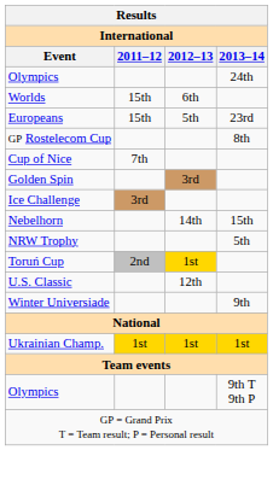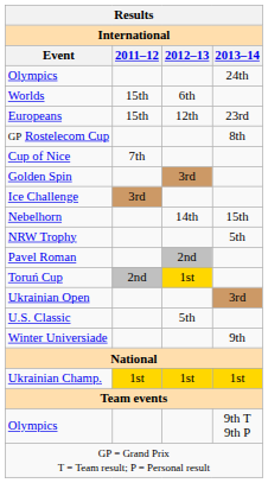 <table class="wikitable" style="text-align:center">
 <tr>
 <th colspan=4 align=center><strong>Results</strong></th>
 </tr>
 <tr>
 <th style="background-color: #ffdead; " colspan=4 align=center><strong>International</strong></th>
 </tr>
 <tr>
 <th>Event</th>
 <th><a href='#'>2011–12</a></th>
 <th><a href='#'>2012–13</a></th>
 <th><a href='#'>2013–14</a></th>
 </tr>
 <tr>
 <td align=left><a href='#'>Olympics</a></td>
 <td></td>
 <td></td>
 <td>24th</td>
 </tr>
 <tr>
 <td align=left><a href='#'>Worlds</a></td>
 <td>15th</td>
 <td>6th</td>
 <td></td>
 </tr>
 <tr>
 <td align=left><a href='#'>Europeans</a></td>
 <td>15th</td>
-<td>5th</td>
+<td>12th</td>
 <td>23rd</td>
 </tr>
 <tr>
 <td align=left><small>GP</small> <a href='#'>Rostelecom Cup</a></td>
 <td></td>
 <td></td>
 <td>8th</td>
 </tr>
 <tr>
 <td align=left><a href='#'>Cup of Nice</a></td>
 <td>7th</td>
 <td></td>
 <td></td>
 </tr>
 <tr>
 <td align=left><a href='#'>Golden Spin</a></td>
 <td></td>
 <td bgcolor=cc9966>3rd</td>
 <td></td>
 </tr>
 <tr>
 <td align=left><a href='#'>Ice Challenge</a></td>
 <td bgcolor=cc9966>3rd</td>
 <td></td>
 <td></td>
 </tr>
 <tr>
 <td align=left><a href='#'>Nebelhorn</a></td>
 <td></td>
 <td>14th</td>
 <td>15th</td>
 </tr>
 <tr>
 <td align=left><a href='#'>NRW Trophy</a></td>
 <td></td>
 <td></td>
 <td>5th</td>
 </tr>
 <tr>
+<td align=left><a href='#'>Pavel Roman</a></td>
+<td></td>
+<td bgcolor=silver>2nd</td>
+<td></td>
+</tr>
+<tr>
 <td align=left><a href='#'>Toruń Cup</a></td>
 <td bgcolor=silver>2nd</td>
 <td bgcolor=gold>1st</td>
 <td></td>
 </tr>
 <tr>
+<td align=left><a href='#'>Ukrainian Open</a></td>
+<td></td>
+<td></td>
+<td bgcolor=cc9966>3rd</td>
+</tr>
+<tr>
 <td align=left><a href='#'>U.S. Classic</a></td>
 <td></td>
-<td>12th</td>
+<td>5th</td>
 <td></td>
 </tr>
 <tr>
 <td align=left><a href='#'>Winter Universiade</a></td>
 <td></td>
 <td></td>
 <td>9th</td>
 </tr>
 <tr>
 <th style="background-color: #ffdead; " colspan=4 align=center><strong>National</strong></th>
 </tr>
 <tr>
 <td align=left><a href='#'>Ukrainian Champ.</a></td>
 <td bgcolor=gold>1st</td>
 <td bgcolor=gold>1st</td>
 <td bgcolor=gold>1st</td>
 </tr>
 <tr>
 <th style="background-color: #ffdead; " colspan=4 align=center><strong>Team events</strong></th>
 </tr>
 <tr>
 <td align=left><a href='#'>Olympics</a></td>
 <td></td>
 <td></td>
 <td>9th T <br> 9th P</td>
 </tr>
 <tr>
 <td colspan=4 align=center><small> GP = Grand Prix <br> T = Team result; P = Personal result </small></td>
 </tr>
 </table>
